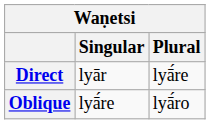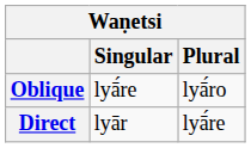 <table class="wikitable">
 <tr>
 <th colspan="3">Waṇetsi</th>
 </tr>
 <tr>
 <th></th>
 <th>Singular</th>
 <th>Plural</th>
 </tr>
 <tr>
+<th><strong><a href='#'>Oblique</a></strong></th>
+<td>lyā́re</td>
+<td>lyā́ro</td>
+</tr>
+<tr>
 <th><strong><a href='#'>Direct</a></strong></th>
 <td>lyār</td>
 <td>lyā́re</td>
 </tr>
-<tr>
-<th><strong><a href='#'>Oblique</a></strong></th>
-<td>lyā́re</td>
-<td>lyā́ro</td>
-</tr>
 </table>
